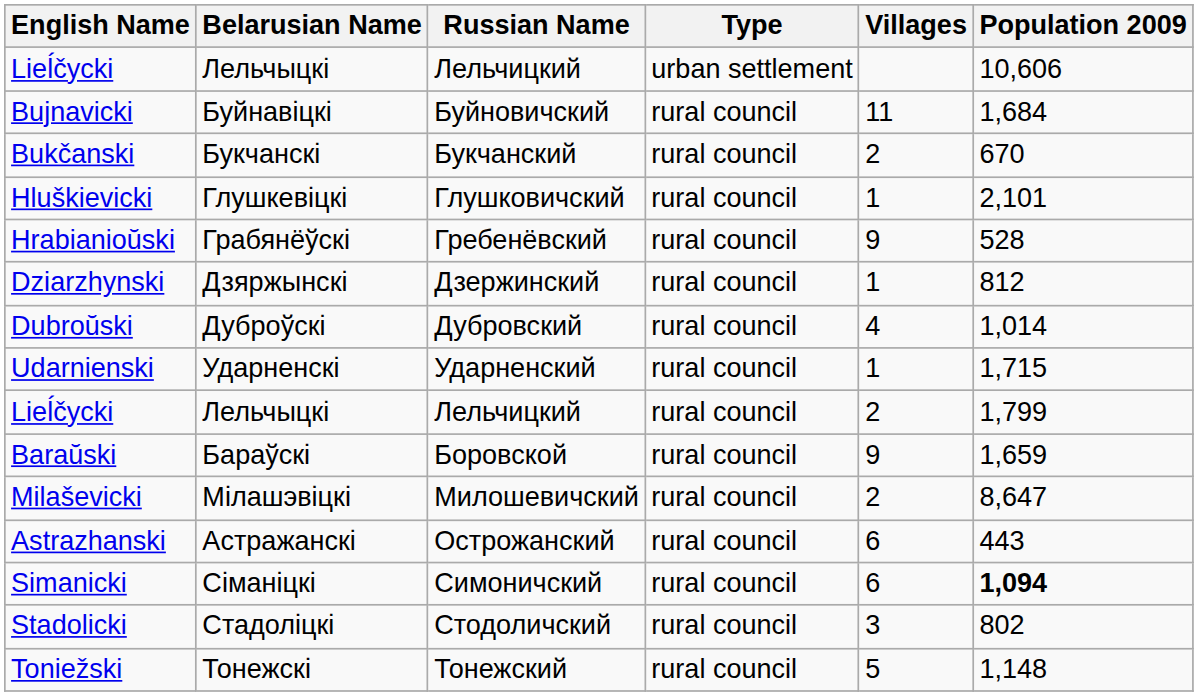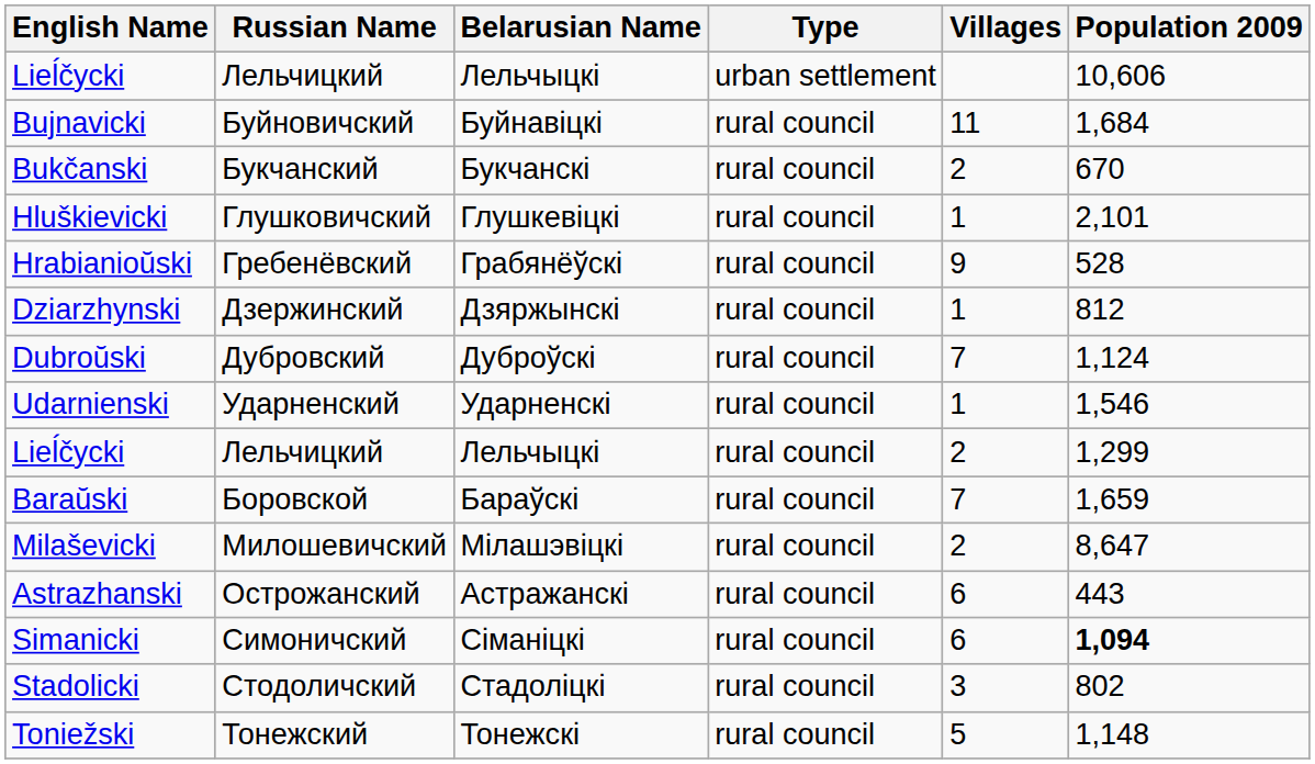 <table class="wikitable sortable">
 <tr>
 <th>English Name</th>
+<th>Russian Name</th>
 <th>Belarusian Name</th>
-<th>Russian Name</th>
 <th>Type</th>
 <th>Villages</th>
 <th>Population 2009</th>
 </tr>
 <tr>
 <td><a href='#'>Lieĺčycki</a></td>
+<td>Лельчицкий</td>
 <td>Лельчыцкі</td>
-<td>Лельчицкий</td>
 <td>urban settlement</td>
 <td></td>
 <td>10,606</td>
 </tr>
 <tr>
 <td><a href='#'>Bujnavicki</a></td>
+<td>Буйновичский</td>
 <td>Буйнавіцкі</td>
-<td>Буйновичский</td>
 <td>rural council</td>
 <td>11</td>
 <td>1,684</td>
 </tr>
 <tr>
 <td><a href='#'>Bukčanski</a></td>
+<td>Букчанский</td>
 <td>Букчанскі</td>
-<td>Букчанский</td>
 <td>rural council</td>
 <td>2</td>
 <td>670</td>
 </tr>
 <tr>
 <td><a href='#'>Hluškievicki</a></td>
+<td>Глушковичский</td>
 <td>Глушкевіцкі</td>
-<td>Глушковичский</td>
 <td>rural council</td>
 <td>1</td>
 <td>2,101</td>
 </tr>
 <tr>
 <td><a href='#'>Hrabianioŭski</a></td>
+<td>Гребенёвский</td>
 <td>Грабянёўскі</td>
-<td>Гребенёвский</td>
 <td>rural council</td>
 <td>9</td>
 <td>528</td>
 </tr>
 <tr>
 <td><a href='#'>Dziarzhynski</a></td>
+<td>Дзержинский</td>
 <td>Дзяржынскі</td>
-<td>Дзержинский</td>
 <td>rural council</td>
 <td>1</td>
 <td>812</td>
 </tr>
 <tr>
 <td><a href='#'>Dubroŭski</a></td>
+<td>Дубровский</td>
 <td>Дуброўскі</td>
-<td>Дубровский</td>
 <td>rural council</td>
-<td>4</td>
-<td>1,014</td>
+<td>7</td>
+<td>1,124</td>
 </tr>
 <tr>
 <td><a href='#'>Udarnienski</a></td>
+<td>Ударненский</td>
 <td>Ударненскі</td>
-<td>Ударненский</td>
 <td>rural council</td>
 <td>1</td>
-<td>1,715</td>
+<td>1,546</td>
 </tr>
 <tr>
 <td><a href='#'>Lieĺčycki</a></td>
+<td>Лельчицкий</td>
 <td>Лельчыцкі</td>
-<td>Лельчицкий</td>
 <td>rural council</td>
 <td>2</td>
-<td>1,799</td>
+<td>1,299</td>
 </tr>
 <tr>
 <td><a href='#'>Baraŭski</a></td>
+<td>Боровской</td>
 <td>Бараўскі</td>
-<td>Боровской</td>
 <td>rural council</td>
-<td>9</td>
+<td>7</td>
 <td>1,659</td>
 </tr>
 <tr>
 <td><a href='#'>Milaševicki</a></td>
+<td>Милошевичский</td>
 <td>Мілашэвіцкі</td>
-<td>Милошевичский</td>
 <td>rural council</td>
 <td>2</td>
 <td>8,647</td>
 </tr>
 <tr>
 <td><a href='#'>Astrazhanski</a></td>
+<td>Острожанский</td>
 <td>Астражанскі</td>
-<td>Острожанский</td>
 <td>rural council</td>
 <td>6</td>
 <td>443</td>
 </tr>
 <tr>
 <td><a href='#'>Simanicki</a></td>
+<td>Симоничский</td>
 <td>Сіманіцкі</td>
-<td>Симоничский</td>
 <td>rural council</td>
 <td>6</td>
 <td><strong>1,094</strong></td>
 </tr>
 <tr>
 <td><a href='#'>Stadolicki</a></td>
+<td>Стодоличский</td>
 <td>Стадоліцкі</td>
-<td>Стодоличский</td>
 <td>rural council</td>
 <td>3</td>
 <td>802</td>
 </tr>
 <tr>
 <td><a href='#'>Toniežski</a></td>
+<td>Тонежский</td>
 <td>Тонежскі</td>
-<td>Тонежский</td>
 <td>rural council</td>
 <td>5</td>
 <td>1,148</td>
 </tr>
 </table>
